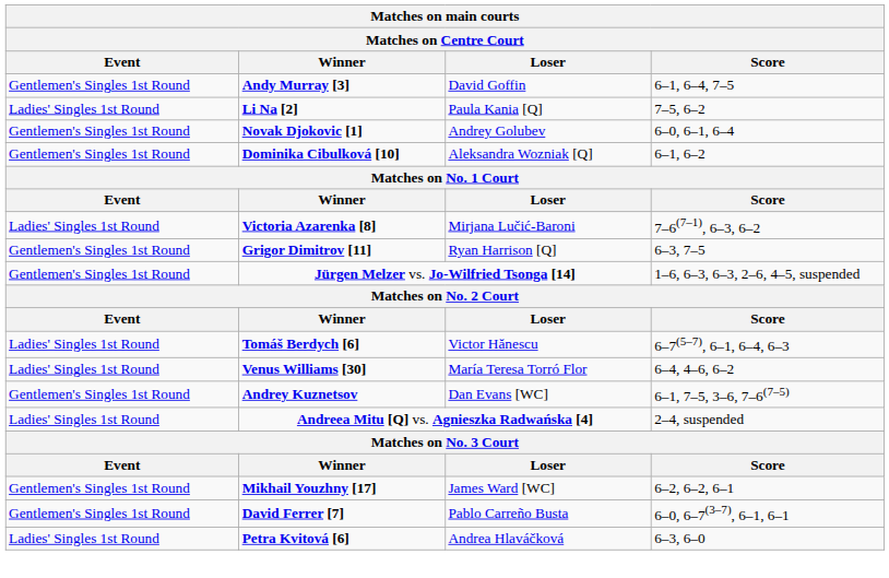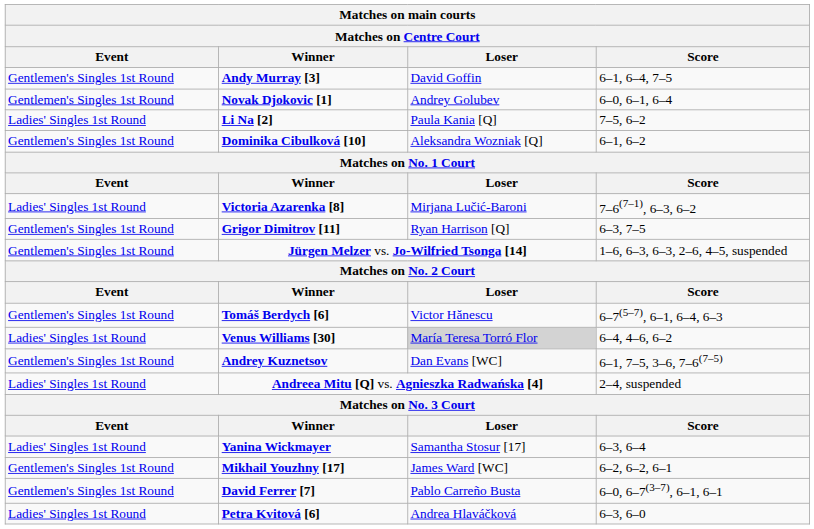 <table class="wikitable collapsible uncollapsed" style="margin:auto;">
 <tr>
 <th colspan="4" style="white-space:nowrap;">Matches on main courts</th>
 </tr>
 <tr>
 <th colspan="4">Matches on <a href='#'>Centre Court</a></th>
 </tr>
 <tr>
 <th width=250>Event</th>
 <th width=220>Winner</th>
 <th width=220>Loser</th>
 <th width=220>Score</th>
 </tr>
 <tr>
 <td><a href='#'>Gentlemen's Singles 1st Round</a></td>
 <td> <strong><a href='#'>Andy Murray</a> [3]</strong></td>
 <td> <a href='#'>David Goffin</a></td>
 <td>6–1, 6–4, 7–5</td>
 </tr>
 <tr>
+<td><a href='#'>Gentlemen's Singles 1st Round</a></td>
+<td> <strong><a href='#'>Novak Djokovic</a> [1]</strong></td>
+<td> <a href='#'>Andrey Golubev</a></td>
+<td>6–0, 6–1, 6–4</td>
+</tr>
+<tr>
 <td><a href='#'>Ladies' Singles 1st Round</a></td>
 <td> <strong><a href='#'>Li Na</a> [2]</strong></td>
 <td> <a href='#'>Paula Kania</a> [Q]</td>
 <td>7–5, 6–2</td>
-</tr>
-<tr>
-<td><a href='#'>Gentlemen's Singles 1st Round</a></td>
-<td> <strong><a href='#'>Novak Djokovic</a> [1]</strong></td>
-<td> <a href='#'>Andrey Golubev</a></td>
-<td>6–0, 6–1, 6–4</td>
 </tr>
 <tr>
 <td><a href='#'>Gentlemen's Singles 1st Round</a></td>
 <td> <strong><a href='#'>Dominika Cibulková</a> [10]</strong></td>
 <td> <a href='#'>Aleksandra Wozniak</a> [Q]</td>
 <td>6–1, 6–2</td>
 </tr>
 <tr>
 <th colspan="4">Matches on <a href='#'>No. 1 Court</a></th>
 </tr>
 <tr>
 <th width=250>Event</th>
 <th width=220>Winner</th>
 <th width=220>Loser</th>
 <th width=250>Score</th>
 </tr>
 <tr>
 <td><a href='#'>Ladies' Singles 1st Round</a></td>
 <td> <strong><a href='#'>Victoria Azarenka</a> [8]</strong></td>
 <td> <a href='#'>Mirjana Lučić-Baroni</a></td>
 <td>7–6<sup>(7–1)</sup>, 6–3, 6–2</td>
 </tr>
 <tr>
 <td><a href='#'>Gentlemen's Singles 1st Round</a></td>
 <td> <strong><a href='#'>Grigor Dimitrov</a> [11]</strong></td>
 <td> <a href='#'>Ryan Harrison</a> [Q]</td>
 <td>6–3, 7–5</td>
 </tr>
 <tr>
 <td><a href='#'>Gentlemen's Singles 1st Round</a></td>
 <td style="text-align:center;" colspan="2"> <strong><a href='#'>Jürgen Melzer</a></strong> vs.  <strong><a href='#'>Jo-Wilfried Tsonga</a> [14]</strong></td>
 <td>1–6, 6–3, 6–3, 2–6, 4–5, suspended</td>
 </tr>
 <tr>
 <th colspan="4">Matches on <a href='#'>No. 2 Court</a></th>
 </tr>
 <tr>
 <th width=250>Event</th>
 <th width=220>Winner</th>
 <th width=220>Loser</th>
 <th width=220>Score</th>
 </tr>
 <tr>
-<td><a href='#'>Ladies' Singles 1st Round</a></td>
+<td><a href='#'>Gentlemen's Singles 1st Round</a></td>
 <td> <strong><a href='#'>Tomáš Berdych</a> [6]</strong></td>
 <td> <a href='#'>Victor Hănescu</a></td>
 <td>6–7<sup>(5–7)</sup>, 6–1, 6–4, 6–3</td>
 </tr>
 <tr>
 <td><a href='#'>Ladies' Singles 1st Round</a></td>
 <td> <strong><a href='#'>Venus Williams</a> [30]</strong></td>
-<td> <a href='#'>María Teresa Torró Flor</a></td>
+<td style="background: lightgrey;"> <a href='#'>María Teresa Torró Flor</a></td>
 <td>6–4, 4–6, 6–2</td>
 </tr>
 <tr>
 <td><a href='#'>Gentlemen's Singles 1st Round</a></td>
 <td> <strong><a href='#'>Andrey Kuznetsov</a></strong></td>
 <td> <a href='#'>Dan Evans</a> [WC]</td>
 <td>6–1, 7–5, 3–6, 7–6<sup>(7–5)</sup></td>
 </tr>
 <tr>
 <td><a href='#'>Ladies' Singles 1st Round</a></td>
 <td style="text-align:center;" colspan="2"> <strong><a href='#'>Andreea Mitu</a> [Q]</strong> vs.  <strong><a href='#'>Agnieszka Radwańska</a> [4]</strong></td>
 <td>2–4, suspended</td>
 </tr>
 <tr>
 <th colspan="4">Matches on <a href='#'>No. 3 Court</a></th>
 </tr>
 <tr>
 <th width=250>Event</th>
 <th width=220>Winner</th>
 <th width=220>Loser</th>
 <th width=220>Score</th>
 </tr>
 <tr>
+<td><a href='#'>Ladies' Singles 1st Round</a></td>
+<td> <strong><a href='#'>Yanina Wickmayer</a></strong></td>
+<td> <a href='#'>Samantha Stosur</a> [17]</td>
+<td>6–3, 6–4</td>
+</tr>
+<tr>
 <td><a href='#'>Gentlemen's Singles 1st Round</a></td>
 <td> <strong><a href='#'>Mikhail Youzhny</a> [17]</strong></td>
 <td> <a href='#'>James Ward</a> [WC]</td>
 <td>6–2, 6–2, 6–1</td>
 </tr>
 <tr>
 <td><a href='#'>Gentlemen's Singles 1st Round</a></td>
 <td> <strong><a href='#'>David Ferrer</a> [7]</strong></td>
 <td> <a href='#'>Pablo Carreño Busta</a></td>
 <td>6–0, 6–7<sup>(3–7)</sup>, 6–1, 6–1</td>
 </tr>
 <tr>
 <td><a href='#'>Ladies' Singles 1st Round</a></td>
 <td> <strong><a href='#'>Petra Kvitová</a> [6]</strong></td>
 <td> <a href='#'>Andrea Hlaváčková</a></td>
 <td>6–3, 6–0</td>
 </tr>
 </table>
